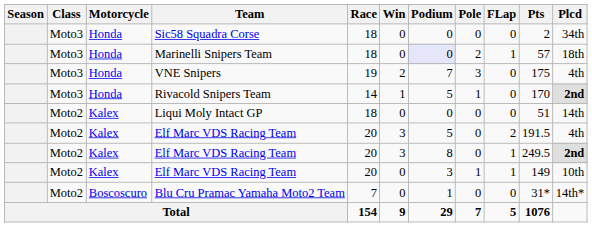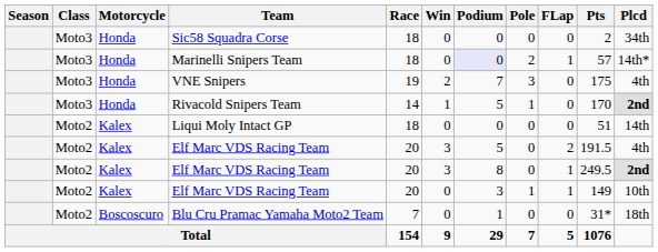 <table class="wikitable" style="text-align:right;">
 <tr>
 <th>Season</th>
 <th>Class</th>
 <th>Motorcycle</th>
 <th>Team</th>
 <th>Race</th>
 <th>Win</th>
 <th>Podium</th>
 <th>Pole</th>
 <th>FLap</th>
 <th>Pts</th>
 <th>Plcd</th>
 </tr>
 <tr>
 <th></th>
 <td>Moto3</td>
 <td style="text-align:left;"><a href='#'>Honda</a></td>
 <td style="text-align:left;"><a href='#'>Sic58 Squadra Corse</a></td>
 <td>18</td>
 <td>0</td>
 <td>0</td>
 <td>0</td>
 <td>0</td>
 <td>2</td>
 <td>34th</td>
 </tr>
 <tr>
 <th></th>
 <td>Moto3</td>
 <td style="text-align:left;"><a href='#'>Honda</a></td>
 <td style="text-align:left;">Marinelli Snipers Team</td>
 <td>18</td>
 <td>0</td>
 <td style="background: lavender;">0</td>
 <td>2</td>
 <td>1</td>
 <td>57</td>
-<td>18th</td>
+<td>14th*</td>
 </tr>
 <tr>
 <th></th>
 <td>Moto3</td>
 <td style="text-align:left;"><a href='#'>Honda</a></td>
 <td style="text-align:left;">VNE Snipers</td>
 <td>19</td>
 <td>2</td>
 <td>7</td>
 <td>3</td>
 <td>0</td>
 <td>175</td>
 <td>4th</td>
 </tr>
 <tr>
 <th></th>
 <td>Moto3</td>
 <td style="text-align:left;"><a href='#'>Honda</a></td>
 <td style="text-align:left;">Rivacold Snipers Team</td>
 <td>14</td>
 <td>1</td>
 <td>5</td>
 <td>1</td>
 <td>0</td>
 <td>170</td>
 <td style="background:#DFDFDF;"><strong>2nd</strong></td>
 </tr>
 <tr>
 <th></th>
 <td>Moto2</td>
 <td style="text-align:left;"><a href='#'>Kalex</a></td>
 <td style="text-align:left;">Liqui Moly Intact GP</td>
 <td>18</td>
 <td>0</td>
 <td>0</td>
 <td>0</td>
 <td>0</td>
 <td>51</td>
 <td>14th</td>
 </tr>
 <tr>
 <th></th>
 <td>Moto2</td>
 <td style="text-align:left;"><a href='#'>Kalex</a></td>
 <td style="text-align:left;"><a href='#'>Elf Marc VDS Racing Team</a></td>
 <td>20</td>
 <td>3</td>
 <td>5</td>
 <td>0</td>
 <td>2</td>
 <td>191.5</td>
 <td>4th</td>
 </tr>
 <tr>
 <th></th>
 <td>Moto2</td>
 <td style="text-align:left;"><a href='#'>Kalex</a></td>
 <td style="text-align:left;"><a href='#'>Elf Marc VDS Racing Team</a></td>
 <td>20</td>
 <td>3</td>
 <td>8</td>
 <td>0</td>
 <td>1</td>
 <td>249.5</td>
 <td style="background:#DFDFDF;"><strong>2nd</strong></td>
 </tr>
 <tr>
 <th></th>
 <td>Moto2</td>
 <td style="text-align:left;"><a href='#'>Kalex</a></td>
 <td style="text-align:left;"><a href='#'>Elf Marc VDS Racing Team</a></td>
 <td>20</td>
 <td>0</td>
 <td>3</td>
 <td>1</td>
 <td>1</td>
 <td>149</td>
 <td>10th</td>
 </tr>
 <tr>
 <th></th>
 <td>Moto2</td>
 <td style="text-align:left;"><a href='#'>Boscoscuro</a></td>
 <td style="text-align:left;"><a href='#'>Blu Cru Pramac Yamaha Moto2 Team</a></td>
 <td>7</td>
 <td>0</td>
 <td>1</td>
 <td>0</td>
 <td>0</td>
 <td>31*</td>
-<td>14th*</td>
+<td>18th</td>
 </tr>
 <tr>
 <th colspan="4">Total</th>
 <td><strong>154</strong></td>
 <td><strong>9</strong></td>
 <td><strong>29</strong></td>
 <td><strong>7</strong></td>
 <td><strong>5</strong></td>
 <td><strong>1076</strong></td>
 <td></td>
 </tr>
 </table>
